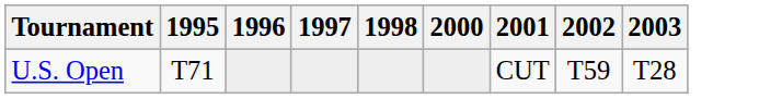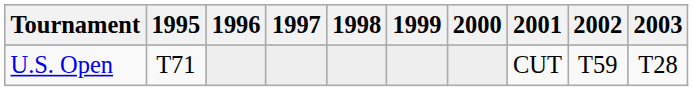 <table class="wikitable" style="font-size:95%;text-align:center;">
 <tr>
 <th>Tournament</th>
 <th>1995</th>
 <th>1996</th>
 <th>1997</th>
 <th>1998</th>
+<th>1999</th>
 <th>2000</th>
 <th>2001</th>
 <th>2002</th>
 <th>2003</th>
 </tr>
 <tr>
 <td align=left><a href='#'>U.S. Open</a></td>
 <td>T71</td>
 <td style="background:#eeeeee;"></td>
 <td style="background:#eeeeee;"></td>
 <td style="background:#eeeeee;"></td>
 <td style="background:#eeeeee;"></td>
+<td style="background:#eeeeee;"></td>
 <td>CUT</td>
 <td>T59</td>
 <td>T28</td>
 </tr>
 </table>
